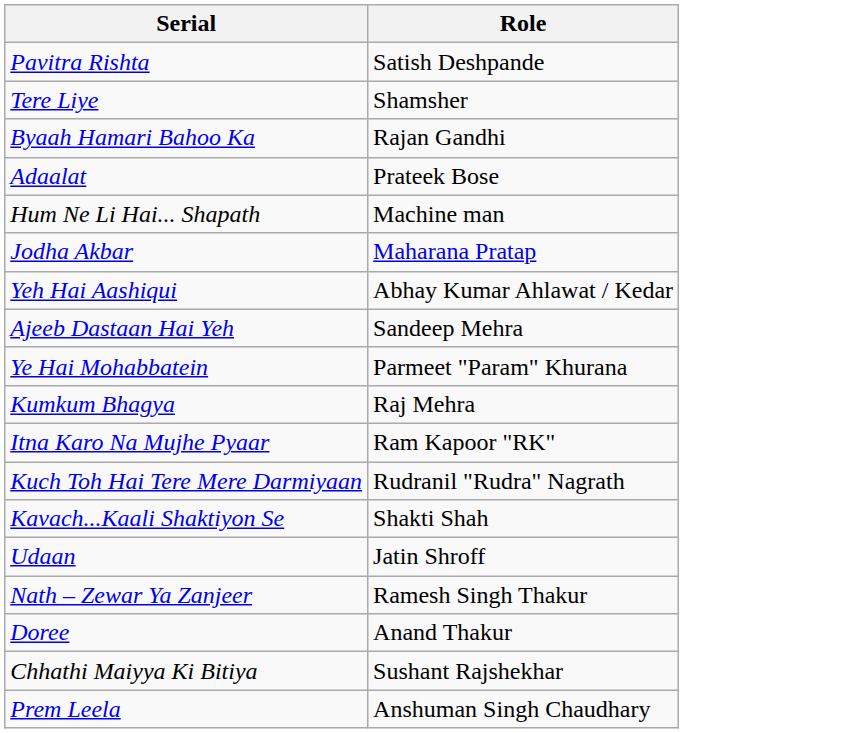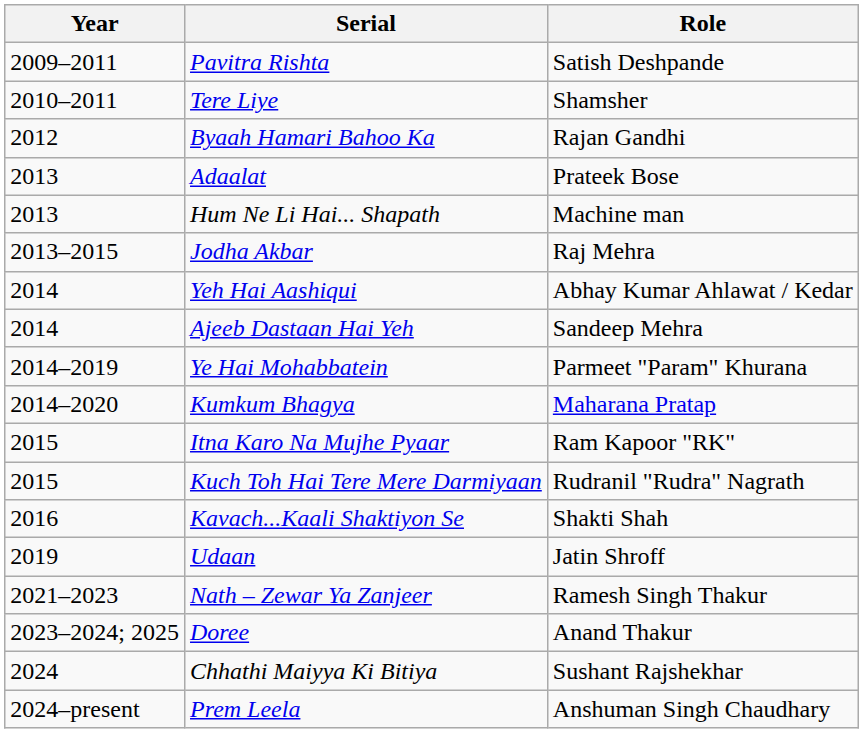 <table class="wikitable sortable">
 <tr>
+<th>Year</th>
 <th>Serial</th>
 <th>Role</th>
 </tr>
 <tr>
+<td>2009–2011</td>
 <td><em><a href='#'>Pavitra Rishta</a></em></td>
 <td>Satish Deshpande</td>
 </tr>
 <tr>
+<td>2010–2011</td>
 <td><em><a href='#'>Tere Liye</a></em></td>
 <td>Shamsher</td>
 </tr>
 <tr>
+<td>2012</td>
 <td><em><a href='#'>Byaah Hamari Bahoo Ka</a></em></td>
 <td>Rajan Gandhi</td>
 </tr>
 <tr>
+<td>2013</td>
 <td><em><a href='#'>Adaalat</a></em></td>
 <td>Prateek Bose</td>
 </tr>
 <tr>
+<td>2013</td>
 <td><em>Hum Ne Li Hai... Shapath</em></td>
 <td>Machine man</td>
 </tr>
 <tr>
+<td>2013–2015</td>
 <td><em><a href='#'>Jodha Akbar</a></em></td>
-<td><a href='#'>Maharana Pratap</a></td>
+<td>Raj Mehra</td>
 </tr>
 <tr>
+<td>2014</td>
 <td><em><a href='#'>Yeh Hai Aashiqui</a></em></td>
 <td>Abhay Kumar Ahlawat / Kedar</td>
 </tr>
 <tr>
+<td>2014</td>
 <td><em><a href='#'>Ajeeb Dastaan Hai Yeh</a></em></td>
 <td>Sandeep Mehra</td>
 </tr>
 <tr>
+<td>2014–2019</td>
 <td><em><a href='#'>Ye Hai Mohabbatein</a></em></td>
 <td>Parmeet "Param" Khurana</td>
 </tr>
 <tr>
+<td>2014–2020</td>
 <td><em><a href='#'>Kumkum Bhagya</a></em></td>
-<td>Raj Mehra</td>
+<td><a href='#'>Maharana Pratap</a></td>
 </tr>
 <tr>
+<td>2015</td>
 <td><em><a href='#'>Itna Karo Na Mujhe Pyaar</a></em></td>
 <td>Ram Kapoor "RK"</td>
 </tr>
 <tr>
+<td>2015</td>
 <td><em><a href='#'>Kuch Toh Hai Tere Mere Darmiyaan</a></em></td>
 <td>Rudranil "Rudra" Nagrath</td>
 </tr>
 <tr>
+<td>2016</td>
 <td><em><a href='#'>Kavach...Kaali Shaktiyon Se</a></em></td>
 <td>Shakti Shah</td>
 </tr>
 <tr>
+<td>2019</td>
 <td><em><a href='#'>Udaan</a></em></td>
 <td>Jatin Shroff</td>
 </tr>
 <tr>
+<td>2021–2023</td>
 <td><em><a href='#'>Nath – Zewar Ya Zanjeer</a></em></td>
 <td>Ramesh Singh Thakur</td>
 </tr>
 <tr>
+<td>2023–2024; 2025</td>
 <td><em><a href='#'>Doree</a></em></td>
 <td>Anand Thakur</td>
 </tr>
 <tr>
+<td>2024</td>
 <td><em>Chhathi Maiyya Ki Bitiya</em></td>
 <td>Sushant Rajshekhar</td>
 </tr>
 <tr>
+<td>2024–present</td>
 <td><em><a href='#'>Prem Leela</a></em></td>
 <td>Anshuman Singh Chaudhary</td>
 </tr>
 </table>
